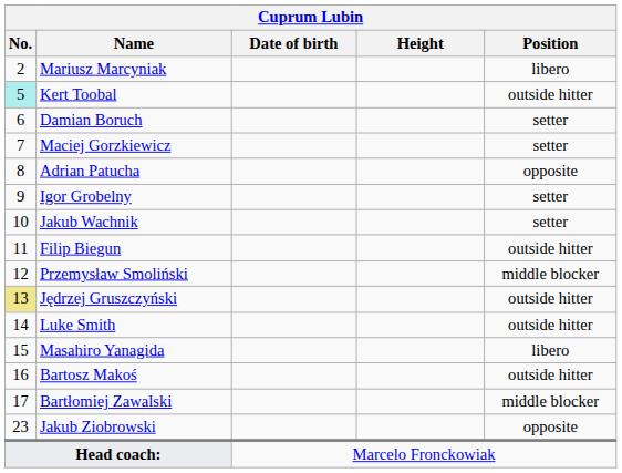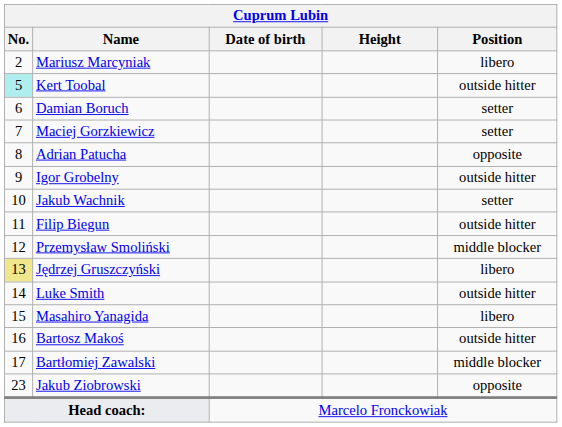 <table class="wikitable collapsible collapsed" style="font-size:100%; text-align:center">
 <tr>
 <th colspan=5 style="width:30em"><a href='#'>Cuprum Lubin</a></th>
 </tr>
 <tr>
 <th>No.</th>
 <th style="width:15em">Name</th>
 <th style="width:10em">Date of birth</th>
 <th style="width:10em">Height</th>
 <th style="width:10em">Position</th>
 </tr>
 <tr>
 <td>2</td>
 <td align=left> <a href='#'>Mariusz Marcyniak</a></td>
 <td align=right></td>
 <td></td>
 <td>libero</td>
 </tr>
 <tr>
 <td style="background: paleturquoise;">5</td>
 <td align=left> <a href='#'>Kert Toobal</a></td>
 <td align=right></td>
 <td></td>
 <td>outside hitter</td>
 </tr>
 <tr>
 <td>6</td>
 <td align=left> <a href='#'>Damian Boruch</a></td>
 <td align=right></td>
 <td></td>
 <td>setter</td>
 </tr>
 <tr>
 <td>7</td>
 <td align=left> <a href='#'>Maciej Gorzkiewicz</a></td>
 <td align=right></td>
 <td></td>
 <td>setter</td>
 </tr>
 <tr>
 <td>8</td>
 <td align=left> <a href='#'>Adrian Patucha</a></td>
 <td align=right></td>
 <td></td>
 <td>opposite</td>
 </tr>
 <tr>
 <td>9</td>
 <td align=left> <a href='#'>Igor Grobelny</a></td>
 <td align=right></td>
 <td></td>
-<td>setter</td>
+<td>outside hitter</td>
 </tr>
 <tr>
 <td>10</td>
 <td align=left> <a href='#'>Jakub Wachnik</a></td>
 <td align=right></td>
 <td></td>
 <td>setter</td>
 </tr>
 <tr>
 <td>11</td>
 <td align=left> <a href='#'>Filip Biegun</a></td>
 <td align=right></td>
 <td></td>
 <td>outside hitter</td>
 </tr>
 <tr>
 <td>12</td>
 <td align=left> <a href='#'>Przemysław Smoliński</a></td>
 <td align=right></td>
 <td></td>
 <td>middle blocker</td>
 </tr>
 <tr>
 <td style="background: khaki;">13</td>
 <td align=left> <a href='#'>Jędrzej Gruszczyński</a></td>
 <td align=right></td>
 <td></td>
-<td>outside hitter</td>
+<td>libero</td>
 </tr>
 <tr>
 <td>14</td>
 <td align=left> <a href='#'>Luke Smith</a></td>
 <td align=right></td>
 <td></td>
 <td>outside hitter</td>
 </tr>
 <tr>
 <td>15</td>
 <td align=left> <a href='#'>Masahiro Yanagida</a></td>
 <td align=right></td>
 <td></td>
 <td>libero</td>
 </tr>
 <tr>
 <td>16</td>
 <td align=left> <a href='#'>Bartosz Makoś</a></td>
 <td align=right></td>
 <td></td>
 <td>outside hitter</td>
 </tr>
 <tr>
 <td>17</td>
 <td align=left> <a href='#'>Bartłomiej Zawalski</a></td>
 <td align=right></td>
 <td></td>
 <td>middle blocker</td>
 </tr>
 <tr>
 <td>23</td>
 <td align=left> <a href='#'>Jakub Ziobrowski</a></td>
 <td align=right></td>
 <td></td>
 <td>opposite</td>
 </tr>
 <tr style="border-top: 3px solid grey">
 <td colspan=2 style="background:#EAECF0"><strong>Head coach:</strong></td>
 <td colspan=3> <a href='#'>Marcelo Fronckowiak</a></td>
 </tr>
 </table>
